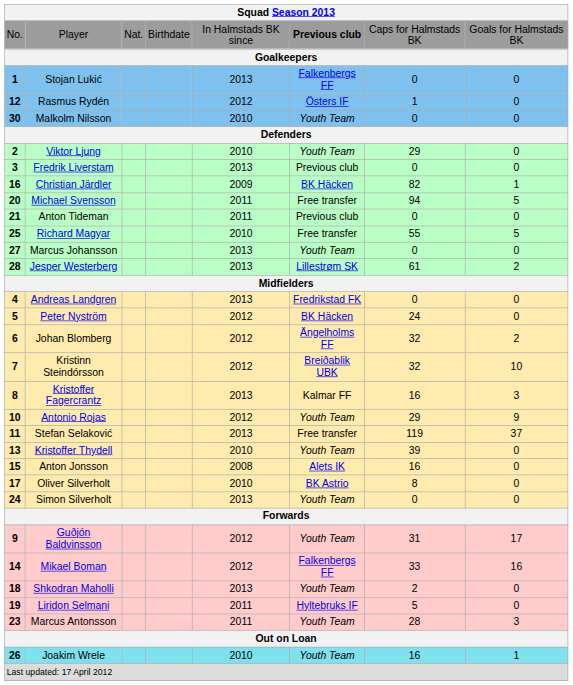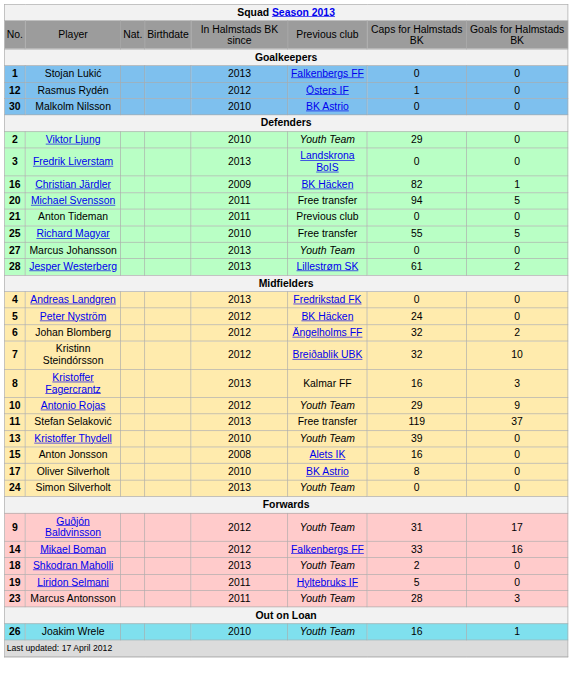 <table class="wikitable">
 <tr align=center style="background:#DCDCDC">
 <th colspan=8>Squad <a href='#'>Season 2013</a></th>
 </tr>
 <tr align=center style="background:#9C9C9C">
 <td>No.</td>
 <td>Player</td>
 <td>Nat.</td>
 <td>Birthdate</td>
 <td>In Halmstads BK since</td>
-<td><strong>Previous club</strong></td>
+<td>Previous club</td>
 <td>Caps for Halmstads BK</td>
 <td>Goals for Halmstads BK</td>
 </tr>
 <tr align=center style="background:#DCDCDC">
 <th colspan=8>Goalkeepers</th>
 </tr>
 <tr align=center style="background:#7EC0EE">
 <td><strong>1</strong></td>
 <td>Stojan Lukić</td>
 <td></td>
 <td></td>
 <td>2013</td>
 <td><a href='#'>Falkenbergs FF</a></td>
 <td>0</td>
 <td>0</td>
 </tr>
 <tr align=center style="background:#7EC0EE">
 <td><strong>12</strong></td>
 <td>Rasmus Rydén</td>
 <td></td>
 <td></td>
 <td>2012</td>
 <td><a href='#'>Östers IF</a></td>
 <td>1</td>
 <td>0</td>
 </tr>
 <tr align=center style="background:#7EC0EE">
 <td><strong>30</strong></td>
 <td>Malkolm Nilsson</td>
 <td></td>
 <td></td>
 <td>2010</td>
-<td><em>Youth Team</em></td>
+<td><a href='#'>BK Astrio</a></td>
 <td>0</td>
 <td>0</td>
 </tr>
 <tr align=center style="background:#DCDCDC">
 <th colspan=8>Defenders</th>
 </tr>
 <tr align=center style="background:#B9FFC5">
 <td><strong>2</strong></td>
 <td><a href='#'>Viktor Ljung</a></td>
 <td></td>
 <td></td>
 <td>2010</td>
 <td><em>Youth Team</em></td>
 <td>29</td>
 <td>0</td>
 </tr>
 <tr align=center style="background:#B9FFC5">
 <td><strong>3</strong></td>
 <td><a href='#'>Fredrik Liverstam</a></td>
 <td></td>
 <td></td>
 <td>2013</td>
-<td>Previous club</td>
+<td><a href='#'>Landskrona BoIS</a></td>
 <td>0</td>
 <td>0</td>
 </tr>
 <tr align=center style="background:#B9FFC5">
 <td><strong>16</strong></td>
 <td><a href='#'>Christian Järdler</a></td>
 <td></td>
 <td></td>
 <td>2009</td>
 <td><a href='#'>BK Häcken</a></td>
 <td>82</td>
 <td>1</td>
 </tr>
 <tr align=center style="background:#B9FFC5">
 <td><strong>20</strong></td>
 <td><a href='#'>Michael Svensson</a></td>
 <td></td>
 <td></td>
 <td>2011</td>
 <td>Free transfer</td>
 <td>94</td>
 <td>5</td>
 </tr>
 <tr align=center style="background:#B9FFC5">
 <td><strong>21</strong></td>
 <td>Anton Tideman</td>
 <td></td>
 <td></td>
 <td>2011</td>
 <td>Previous club</td>
 <td>0</td>
 <td>0</td>
 </tr>
 <tr align=center style="background:#B9FFC5">
 <td><strong>25</strong></td>
 <td><a href='#'>Richard Magyar</a></td>
 <td></td>
 <td></td>
 <td>2010</td>
 <td>Free transfer</td>
 <td>55</td>
 <td>5</td>
 </tr>
 <tr align=center style="background:#B9FFC5">
 <td><strong>27</strong></td>
 <td>Marcus Johansson</td>
 <td></td>
 <td></td>
 <td>2013</td>
 <td><em>Youth Team</em></td>
 <td>0</td>
 <td>0</td>
 </tr>
 <tr align=center style="background:#B9FFC5">
 <td><strong>28</strong></td>
 <td><a href='#'>Jesper Westerberg</a></td>
 <td></td>
 <td></td>
 <td>2013</td>
 <td><a href='#'>Lillestrøm SK</a></td>
 <td>61</td>
 <td>2</td>
 </tr>
 <tr align=center style="background:#DCDCDC">
 <th colspan=8>Midfielders</th>
 </tr>
 <tr align=center style="background:#FFEBAD">
 <td><strong>4</strong></td>
 <td><a href='#'>Andreas Landgren</a></td>
 <td></td>
 <td></td>
 <td>2013</td>
 <td><a href='#'>Fredrikstad FK</a></td>
 <td>0</td>
 <td>0</td>
 </tr>
 <tr align=center style="background:#FFEBAD">
 <td><strong>5</strong></td>
 <td><a href='#'>Peter Nyström</a></td>
 <td></td>
 <td></td>
 <td>2012</td>
 <td><a href='#'>BK Häcken</a></td>
 <td>24</td>
 <td>0</td>
 </tr>
 <tr align=center style="background:#FFEBAD">
 <td><strong>6</strong></td>
 <td>Johan Blomberg</td>
 <td></td>
 <td></td>
 <td>2012</td>
 <td><a href='#'>Ängelholms FF</a></td>
 <td>32</td>
 <td>2</td>
 </tr>
 <tr align=center style="background:#FFEBAD">
 <td><strong>7</strong></td>
 <td>Kristinn Steindórsson</td>
 <td></td>
 <td></td>
 <td>2012</td>
 <td><a href='#'>Breiðablik UBK</a></td>
 <td>32</td>
 <td>10</td>
 </tr>
 <tr align=center style="background:#FFEBAD">
 <td><strong>8</strong></td>
 <td><a href='#'>Kristoffer Fagercrantz</a></td>
 <td></td>
 <td></td>
 <td>2013</td>
 <td>Kalmar FF</td>
 <td>16</td>
 <td>3</td>
 </tr>
 <tr align=center style="background:#FFEBAD">
 <td><strong>10</strong></td>
 <td><a href='#'>Antonio Rojas</a></td>
 <td></td>
 <td></td>
 <td>2012</td>
 <td><em>Youth Team</em></td>
 <td>29</td>
 <td>9</td>
 </tr>
 <tr align=center style="background:#FFEBAD">
 <td><strong>11</strong></td>
 <td>Stefan Selaković</td>
 <td></td>
 <td></td>
 <td>2013</td>
 <td>Free transfer</td>
 <td>119</td>
 <td>37</td>
 </tr>
 <tr align=center style="background:#FFEBAD">
 <td><strong>13</strong></td>
 <td><a href='#'>Kristoffer Thydell</a></td>
 <td></td>
 <td></td>
 <td>2010</td>
 <td><em>Youth Team</em></td>
 <td>39</td>
 <td>0</td>
 </tr>
 <tr align=center style="background:#FFEBAD">
 <td><strong>15</strong></td>
 <td>Anton Jonsson</td>
 <td></td>
 <td></td>
 <td>2008</td>
 <td><a href='#'>Alets IK</a></td>
 <td>16</td>
 <td>0</td>
 </tr>
 <tr align=center style="background:#FFEBAD">
 <td><strong>17</strong></td>
 <td>Oliver Silverholt</td>
 <td></td>
 <td></td>
 <td>2010</td>
 <td><a href='#'>BK Astrio</a></td>
 <td>8</td>
 <td>0</td>
 </tr>
 <tr align=center style="background:#FFEBAD">
 <td><strong>24</strong></td>
 <td>Simon Silverholt</td>
 <td></td>
 <td></td>
 <td>2013</td>
 <td><em>Youth Team</em></td>
 <td>0</td>
 <td>0</td>
 </tr>
 <tr align=center style="background:#DCDCDC">
 <th colspan=8>Forwards</th>
 </tr>
 <tr align=center style="background:#FFCBCB">
 <td><strong>9</strong></td>
 <td><a href='#'>Guðjón Baldvinsson</a></td>
 <td></td>
 <td></td>
 <td>2012</td>
 <td><em>Youth Team</em></td>
 <td>31</td>
 <td>17</td>
 </tr>
 <tr align=center style="background:#FFCBCB">
 <td><strong>14</strong></td>
 <td><a href='#'>Mikael Boman</a></td>
 <td></td>
 <td></td>
 <td>2012</td>
 <td><a href='#'>Falkenbergs FF</a></td>
 <td>33</td>
 <td>16</td>
 </tr>
 <tr align=center style="background:#FFCBCB">
 <td><strong>18</strong></td>
 <td><a href='#'>Shkodran Maholli</a></td>
 <td></td>
 <td></td>
 <td>2013</td>
 <td><em>Youth Team</em></td>
 <td>2</td>
 <td>0</td>
 </tr>
 <tr align=center style="background:#FFCBCB">
 <td><strong>19</strong></td>
 <td><a href='#'>Liridon Selmani</a></td>
 <td></td>
 <td></td>
 <td>2011</td>
 <td><a href='#'>Hyltebruks IF</a></td>
 <td>5</td>
 <td>0</td>
 </tr>
 <tr align=center style="background:#FFCBCB">
 <td><strong>23</strong></td>
 <td>Marcus Antonsson</td>
 <td></td>
 <td></td>
 <td>2011</td>
 <td><em>Youth Team</em></td>
 <td>28</td>
 <td>3</td>
 </tr>
 <tr align=center style="background:#DCDCDC">
 <th colspan=8>Out on Loan</th>
 </tr>
 <tr align=center style="background:#7FE0EE">
 <td><strong>26</strong></td>
 <td>Joakim Wrele</td>
 <td></td>
 <td></td>
 <td>2010</td>
 <td><em>Youth Team</em></td>
 <td>16</td>
 <td>1</td>
 </tr>
 <tr align=left style="background:#DCDCDC">
 <td colspan=8><small>Last updated: 17 April 2012</small></td>
 </tr>
 <tr>
 </tr>
 </table>
